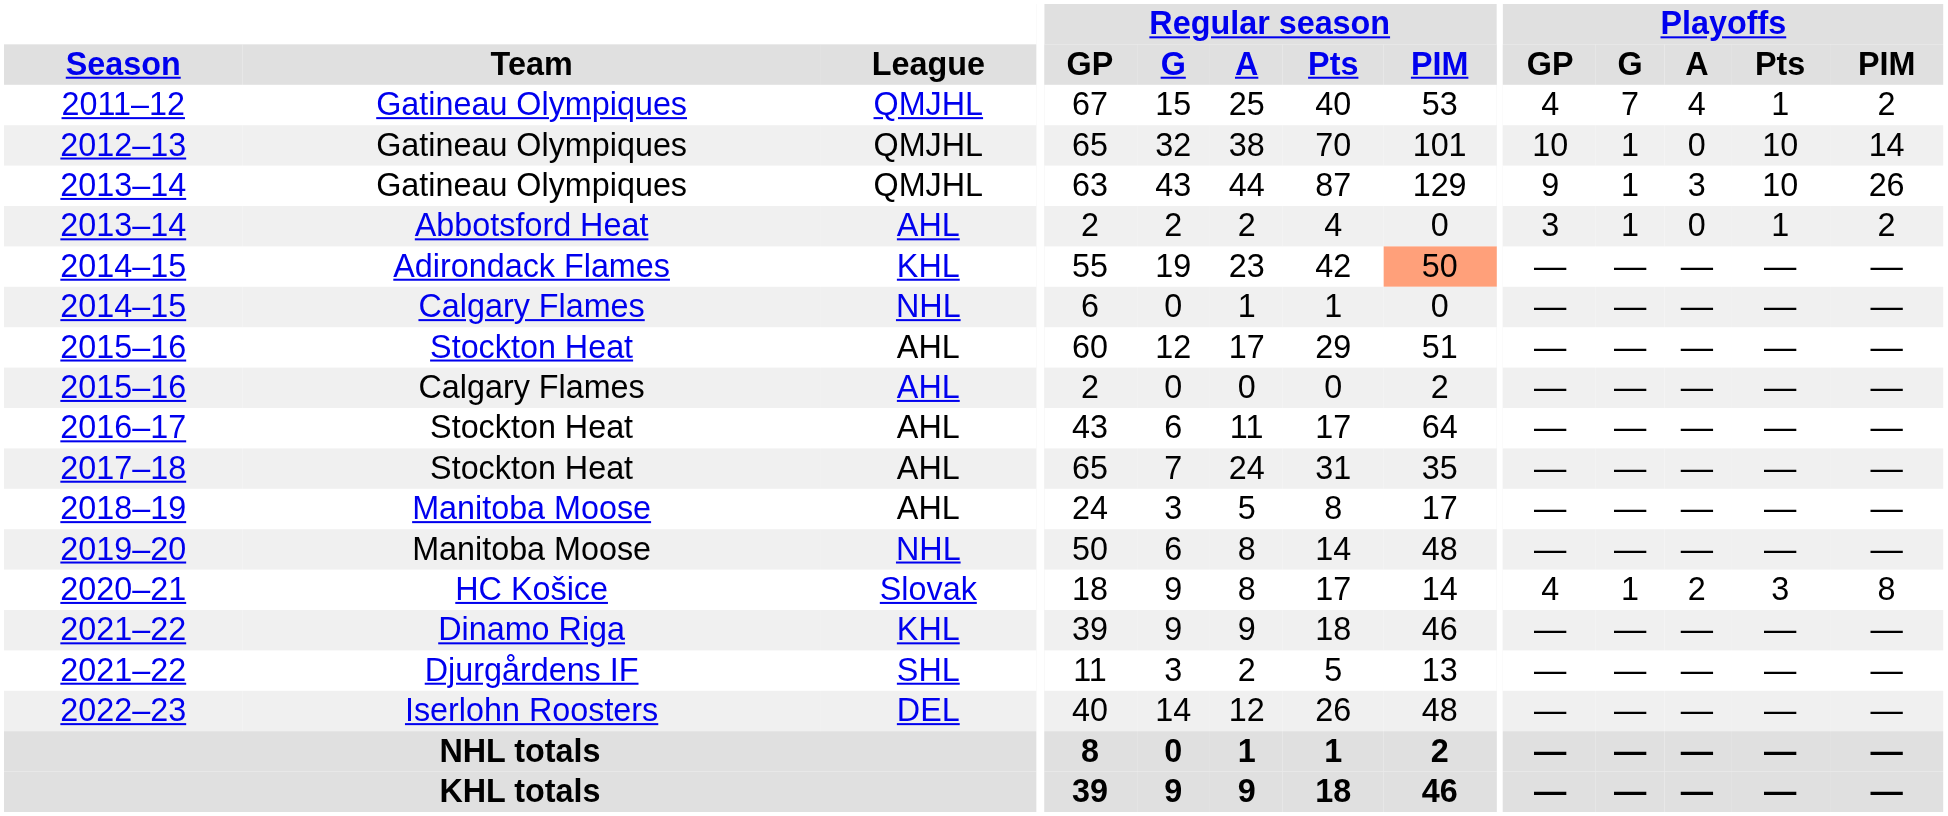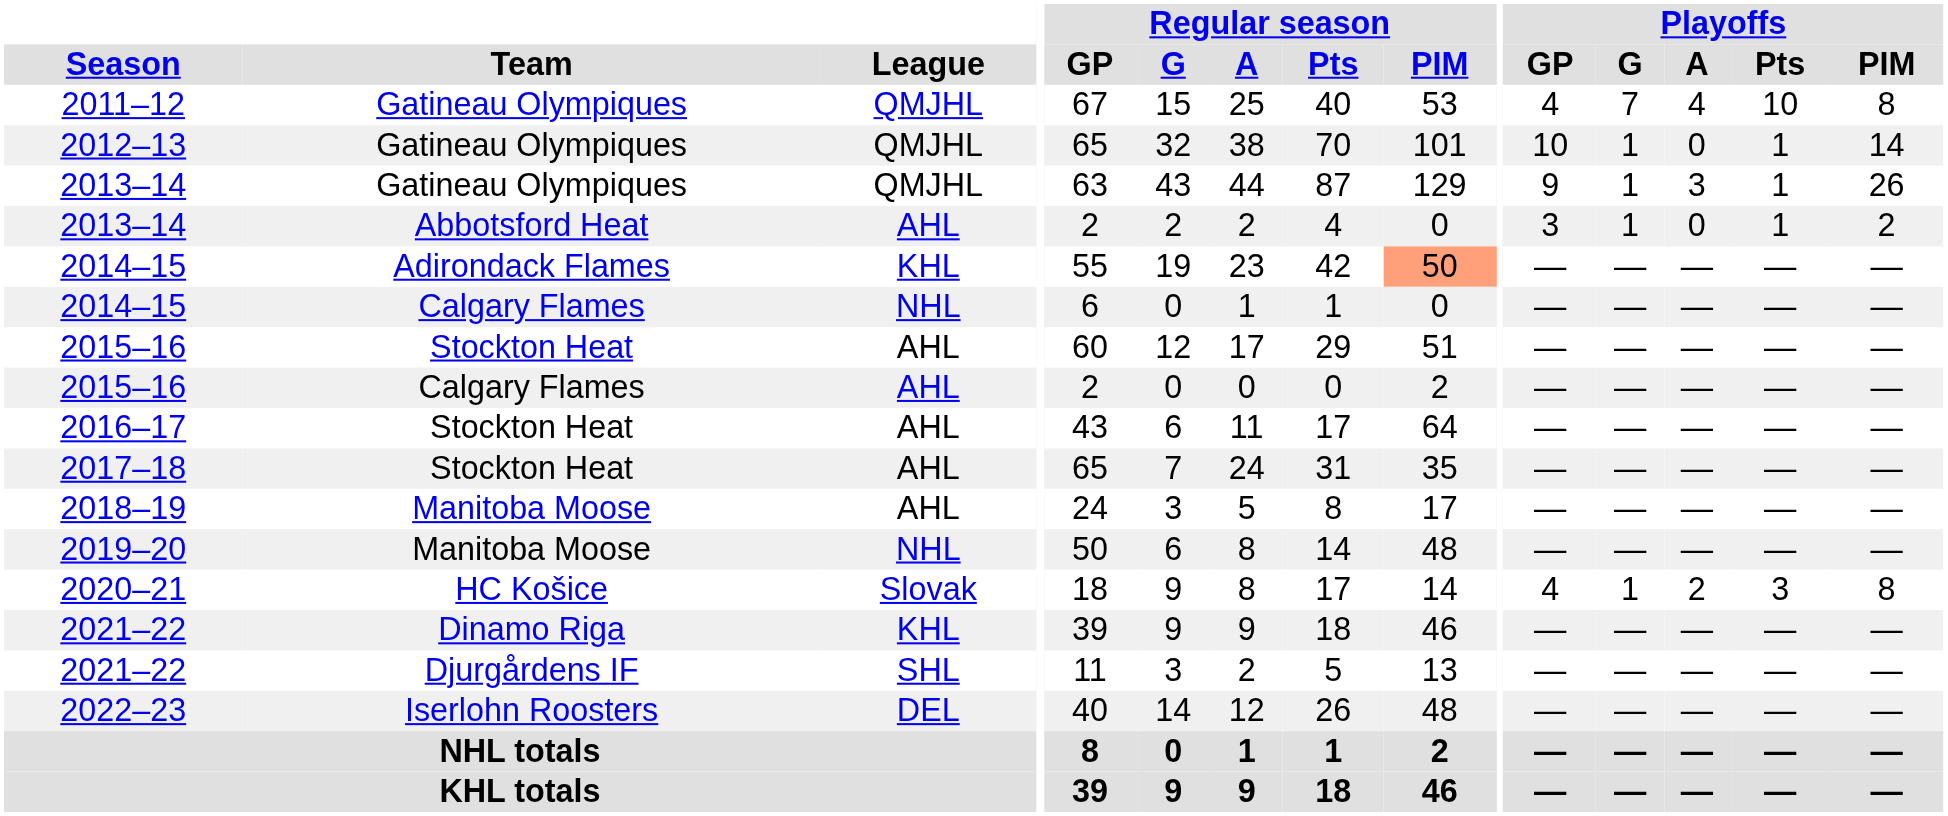 <table border="0" cellpadding="1" cellspacing="0" style="text-align:center; width:60em">
 <tr bgcolor="#e0e0e0">
 <th colspan="3" bgcolor="#ffffff"></th>
 <th rowspan="99" bgcolor="#ffffff"></th>
 <th colspan="5"><a href='#'>Regular season</a></th>
 <th rowspan="99" bgcolor="#ffffff"></th>
 <th colspan="5"><a href='#'>Playoffs</a></th>
 </tr>
 <tr bgcolor="#e0e0e0">
 <th><a href='#'>Season</a></th>
 <th>Team</th>
 <th>League</th>
 <th>GP</th>
 <th><a href='#'>G</a></th>
 <th><a href='#'>A</a></th>
 <th><a href='#'>Pts</a></th>
 <th><a href='#'>PIM</a></th>
 <th>GP</th>
 <th>G</th>
 <th>A</th>
 <th>Pts</th>
 <th>PIM</th>
 </tr>
 <tr>
 <td><a href='#'>2011–12</a></td>
 <td><a href='#'>Gatineau Olympiques</a></td>
 <td><a href='#'>QMJHL</a></td>
 <td>67</td>
 <td>15</td>
 <td>25</td>
 <td>40</td>
 <td>53</td>
 <td>4</td>
 <td>7</td>
 <td>4</td>
-<td>1</td>
-<td>2</td>
+<td>10</td>
+<td>8</td>
 </tr>
 <tr bgcolor="#f0f0f0">
 <td><a href='#'>2012–13</a></td>
 <td>Gatineau Olympiques</td>
 <td>QMJHL</td>
 <td>65</td>
 <td>32</td>
 <td>38</td>
 <td>70</td>
 <td>101</td>
 <td>10</td>
 <td>1</td>
 <td>0</td>
-<td>10</td>
+<td>1</td>
 <td>14</td>
 </tr>
 <tr>
 <td><a href='#'>2013–14</a></td>
 <td>Gatineau Olympiques</td>
 <td>QMJHL</td>
 <td>63</td>
 <td>43</td>
 <td>44</td>
 <td>87</td>
 <td>129</td>
 <td>9</td>
 <td>1</td>
 <td>3</td>
-<td>10</td>
+<td>1</td>
 <td>26</td>
 </tr>
 <tr bgcolor="#f0f0f0">
 <td><a href='#'>2013–14</a></td>
 <td><a href='#'>Abbotsford Heat</a></td>
 <td><a href='#'>AHL</a></td>
 <td>2</td>
 <td>2</td>
 <td>2</td>
 <td>4</td>
 <td>0</td>
 <td>3</td>
 <td>1</td>
 <td>0</td>
 <td>1</td>
 <td>2</td>
 </tr>
 <tr>
 <td><a href='#'>2014–15</a></td>
 <td><a href='#'>Adirondack Flames</a></td>
 <td><a href='#'>KHL</a></td>
 <td>55</td>
 <td>19</td>
 <td>23</td>
 <td>42</td>
 <td style="background: lightsalmon;">50</td>
 <td>—</td>
 <td>—</td>
 <td>—</td>
 <td>—</td>
 <td>—</td>
 </tr>
 <tr bgcolor="#f0f0f0">
 <td><a href='#'>2014–15</a></td>
 <td><a href='#'>Calgary Flames</a></td>
 <td><a href='#'>NHL</a></td>
 <td>6</td>
 <td>0</td>
 <td>1</td>
 <td>1</td>
 <td>0</td>
 <td>—</td>
 <td>—</td>
 <td>—</td>
 <td>—</td>
 <td>—</td>
 </tr>
 <tr>
 <td><a href='#'>2015–16</a></td>
 <td><a href='#'>Stockton Heat</a></td>
 <td>AHL</td>
 <td>60</td>
 <td>12</td>
 <td>17</td>
 <td>29</td>
 <td>51</td>
 <td>—</td>
 <td>—</td>
 <td>—</td>
 <td>—</td>
 <td>—</td>
 </tr>
 <tr bgcolor="#f0f0f0">
 <td><a href='#'>2015–16</a></td>
 <td>Calgary Flames</td>
 <td><a href='#'>AHL</a></td>
 <td>2</td>
 <td>0</td>
 <td>0</td>
 <td>0</td>
 <td>2</td>
 <td>—</td>
 <td>—</td>
 <td>—</td>
 <td>—</td>
 <td>—</td>
 </tr>
 <tr>
 <td><a href='#'>2016–17</a></td>
 <td>Stockton Heat</td>
 <td>AHL</td>
 <td>43</td>
 <td>6</td>
 <td>11</td>
 <td>17</td>
 <td>64</td>
 <td>—</td>
 <td>—</td>
 <td>—</td>
 <td>—</td>
 <td>—</td>
 </tr>
 <tr bgcolor="#f0f0f0">
 <td><a href='#'>2017–18</a></td>
 <td>Stockton Heat</td>
 <td>AHL</td>
 <td>65</td>
 <td>7</td>
 <td>24</td>
 <td>31</td>
 <td>35</td>
 <td>—</td>
 <td>—</td>
 <td>—</td>
 <td>—</td>
 <td>—</td>
 </tr>
 <tr>
 <td><a href='#'>2018–19</a></td>
 <td><a href='#'>Manitoba Moose</a></td>
 <td>AHL</td>
 <td>24</td>
 <td>3</td>
 <td>5</td>
 <td>8</td>
 <td>17</td>
 <td>—</td>
 <td>—</td>
 <td>—</td>
 <td>—</td>
 <td>—</td>
 </tr>
 <tr bgcolor="#f0f0f0">
 <td><a href='#'>2019–20</a></td>
 <td>Manitoba Moose</td>
 <td><a href='#'>NHL</a></td>
 <td>50</td>
 <td>6</td>
 <td>8</td>
 <td>14</td>
 <td>48</td>
 <td>—</td>
 <td>—</td>
 <td>—</td>
 <td>—</td>
 <td>—</td>
 </tr>
 <tr>
 <td><a href='#'>2020–21</a></td>
 <td><a href='#'>HC Košice</a></td>
 <td><a href='#'>Slovak</a></td>
 <td>18</td>
 <td>9</td>
 <td>8</td>
 <td>17</td>
 <td>14</td>
 <td>4</td>
 <td>1</td>
 <td>2</td>
 <td>3</td>
 <td>8</td>
 </tr>
 <tr bgcolor="#f0f0f0">
 <td><a href='#'>2021–22</a></td>
 <td><a href='#'>Dinamo Riga</a></td>
 <td><a href='#'>KHL</a></td>
 <td>39</td>
 <td>9</td>
 <td>9</td>
 <td>18</td>
 <td>46</td>
 <td>—</td>
 <td>—</td>
 <td>—</td>
 <td>—</td>
 <td>—</td>
 </tr>
 <tr>
 <td><a href='#'>2021–22</a></td>
 <td><a href='#'>Djurgårdens IF</a></td>
 <td><a href='#'>SHL</a></td>
 <td>11</td>
 <td>3</td>
 <td>2</td>
 <td>5</td>
 <td>13</td>
 <td>—</td>
 <td>—</td>
 <td>—</td>
 <td>—</td>
 <td>—</td>
 </tr>
 <tr bgcolor="#f0f0f0">
 <td><a href='#'>2022–23</a></td>
 <td><a href='#'>Iserlohn Roosters</a></td>
 <td><a href='#'>DEL</a></td>
 <td>40</td>
 <td>14</td>
 <td>12</td>
 <td>26</td>
 <td>48</td>
 <td>—</td>
 <td>—</td>
 <td>—</td>
 <td>—</td>
 <td>—</td>
 </tr>
 <tr bgcolor="#e0e0e0">
 <th colspan="3">NHL totals</th>
 <th>8</th>
 <th>0</th>
 <th>1</th>
 <th>1</th>
 <th>2</th>
 <th>—</th>
 <th>—</th>
 <th>—</th>
 <th>—</th>
 <th>—</th>
 </tr>
 <tr bgcolor="#e0e0e0">
 <th colspan="3">KHL totals</th>
 <th>39</th>
 <th>9</th>
 <th>9</th>
 <th>18</th>
 <th>46</th>
 <th>—</th>
 <th>—</th>
 <th>—</th>
 <th>—</th>
 <th>—</th>
 </tr>
 </table>
